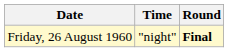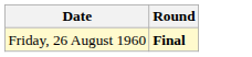 <table class="wikitable">
 <tr>
 <th>Date</th>
-<th>Time</th>
 <th>Round</th>
 </tr>
 <tr style=background:lemonchiffon>
 <td>Friday, 26 August 1960</td>
-<td>"night"</td>
 <td><strong>Final</strong></td>
 </tr>
 </table>
